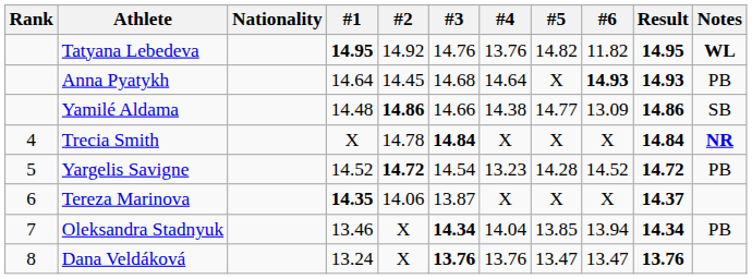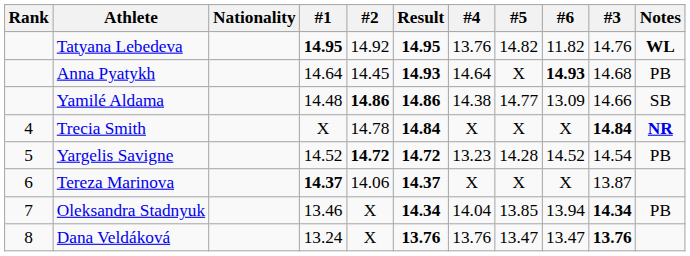 <table class="wikitable" style="text-align:center">
 <tr>
 <th>Rank</th>
 <th>Athlete</th>
 <th>Nationality</th>
 <th>#1</th>
 <th>#2</th>
-<th>#3</th>
+<th>Result</th>
 <th>#4</th>
 <th>#5</th>
 <th>#6</th>
-<th>Result</th>
+<th>#3</th>
 <th>Notes</th>
 </tr>
 <tr>
 <td></td>
 <td align=left><a href='#'>Tatyana Lebedeva</a></td>
 <td align=left></td>
 <td><strong>14.95</strong></td>
 <td>14.92</td>
-<td>14.76</td>
+<td><strong>14.95</strong></td>
 <td>13.76</td>
 <td>14.82</td>
 <td>11.82</td>
-<td><strong>14.95</strong></td>
+<td>14.76</td>
 <td><strong>WL</strong></td>
 </tr>
 <tr>
 <td></td>
 <td align=left><a href='#'>Anna Pyatykh</a></td>
 <td align=left></td>
 <td>14.64</td>
 <td>14.45</td>
-<td>14.68</td>
+<td><strong>14.93</strong></td>
 <td>14.64</td>
 <td>X</td>
 <td><strong>14.93</strong></td>
-<td><strong>14.93</strong></td>
+<td>14.68</td>
 <td>PB</td>
 </tr>
 <tr>
 <td></td>
 <td align=left><a href='#'>Yamilé Aldama</a></td>
 <td align=left></td>
 <td>14.48</td>
 <td><strong>14.86</strong></td>
-<td>14.66</td>
+<td><strong>14.86</strong></td>
 <td>14.38</td>
 <td>14.77</td>
 <td>13.09</td>
-<td><strong>14.86</strong></td>
+<td>14.66</td>
 <td>SB</td>
 </tr>
 <tr>
 <td>4</td>
 <td align=left><a href='#'>Trecia Smith</a></td>
 <td align=left></td>
 <td>X</td>
 <td>14.78</td>
 <td><strong>14.84</strong></td>
 <td>X</td>
 <td>X</td>
 <td>X</td>
 <td><strong>14.84</strong></td>
 <td><strong><a href='#'>NR</a></strong></td>
 </tr>
 <tr>
 <td>5</td>
 <td align=left><a href='#'>Yargelis Savigne</a></td>
 <td align=left></td>
 <td>14.52</td>
 <td><strong>14.72</strong></td>
-<td>14.54</td>
+<td><strong>14.72</strong></td>
 <td>13.23</td>
 <td>14.28</td>
 <td>14.52</td>
-<td><strong>14.72</strong></td>
+<td>14.54</td>
 <td>PB</td>
 </tr>
 <tr>
 <td>6</td>
 <td align=left><a href='#'>Tereza Marinova</a></td>
 <td align=left></td>
-<td><strong>14.35</strong></td>
+<td><strong>14.37</strong></td>
 <td>14.06</td>
-<td>13.87</td>
+<td><strong>14.37</strong></td>
 <td>X</td>
 <td>X</td>
 <td>X</td>
-<td><strong>14.37</strong></td>
+<td>13.87</td>
 <td></td>
 </tr>
 <tr>
 <td>7</td>
 <td align=left><a href='#'>Oleksandra Stadnyuk</a></td>
 <td align=left></td>
 <td>13.46</td>
 <td>X</td>
 <td><strong>14.34</strong></td>
 <td>14.04</td>
 <td>13.85</td>
 <td>13.94</td>
 <td><strong>14.34</strong></td>
 <td>PB</td>
 </tr>
 <tr>
 <td>8</td>
 <td align=left><a href='#'>Dana Veldáková</a></td>
 <td align=left></td>
 <td>13.24</td>
 <td>X</td>
 <td><strong>13.76</strong></td>
 <td>13.76</td>
 <td>13.47</td>
 <td>13.47</td>
 <td><strong>13.76</strong></td>
 <td></td>
 </tr>
 </table>
